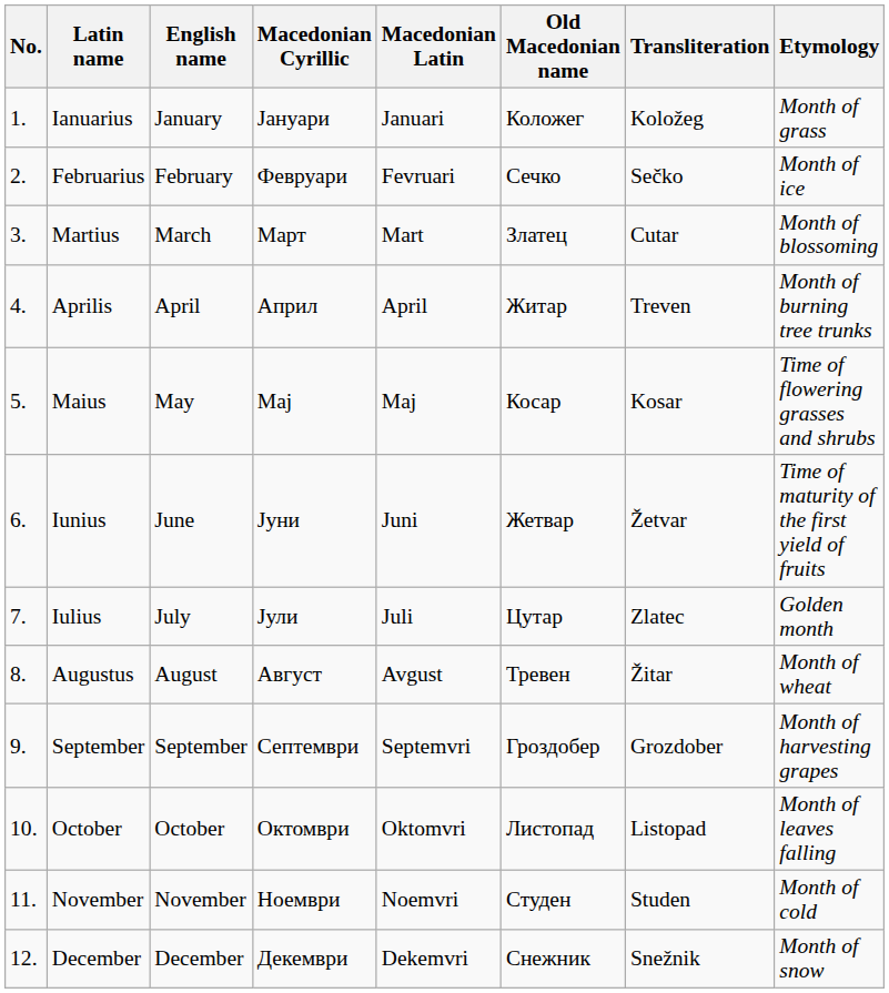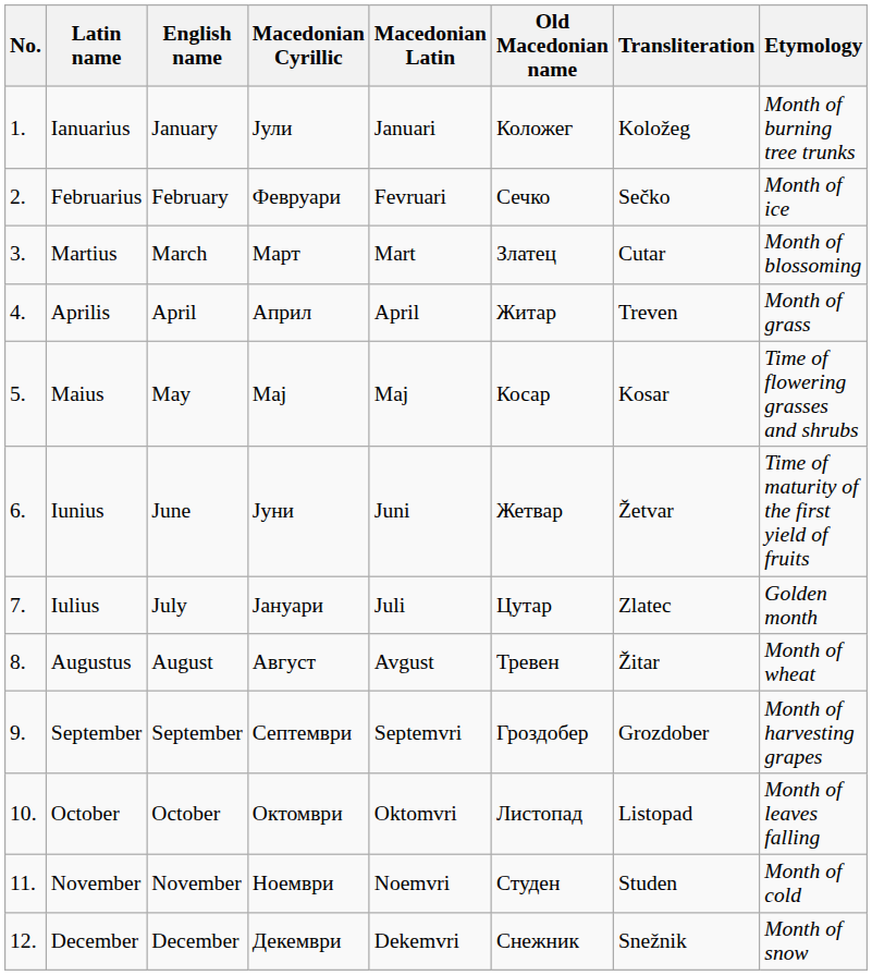 <table class="wikitable">
 <tr>
 <th>No.</th>
 <th>Latin name</th>
 <th>English name</th>
 <th>Macedonian Cyrillic</th>
 <th>Macedonian Latin</th>
 <th>Old Macedonian name</th>
 <th>Transliteration</th>
 <th>Etymology</th>
 </tr>
 <tr>
 <td>1.</td>
 <td>Ianuarius</td>
 <td>January</td>
-<td>Јануари</td>
+<td>Јули</td>
 <td>Januari</td>
 <td>Коложег</td>
 <td>Koložeg</td>
-<td><em>Month of grass</em></td>
+<td><em>Month of burning tree trunks</em></td>
 </tr>
 <tr>
 <td>2.</td>
 <td>Februarius</td>
 <td>February</td>
 <td>Февруари</td>
 <td>Fevruari</td>
 <td>Сечко</td>
 <td>Sečko</td>
 <td><em>Month of ice</em></td>
 </tr>
 <tr>
 <td>3.</td>
 <td>Martius</td>
 <td>March</td>
 <td>Март</td>
 <td>Mart</td>
 <td>Златец</td>
 <td>Cutar</td>
 <td><em>Month of blossoming</em></td>
 </tr>
 <tr>
 <td>4.</td>
 <td>Aprilis</td>
 <td>April</td>
 <td>Април</td>
 <td>April</td>
 <td>Житар</td>
 <td>Treven</td>
-<td><em>Month of burning tree trunks</em></td>
+<td><em>Month of grass</em></td>
 </tr>
 <tr>
 <td>5.</td>
 <td>Maius</td>
 <td>May</td>
 <td>Мај</td>
 <td>Maj</td>
 <td>Косар</td>
 <td>Kosar</td>
 <td><em>Time of flowering grasses and shrubs</em></td>
 </tr>
 <tr>
 <td>6.</td>
 <td>Iunius</td>
 <td>June</td>
 <td>Јуни</td>
 <td>Juni</td>
 <td>Жетвар</td>
 <td>Žetvar</td>
 <td><em>Time of maturity of the first yield of fruits</em></td>
 </tr>
 <tr>
 <td>7.</td>
 <td>Iulius</td>
 <td>July</td>
-<td>Јули</td>
+<td>Јануари</td>
 <td>Juli</td>
 <td>Цутар</td>
 <td>Zlatec</td>
 <td><em>Golden month</em></td>
 </tr>
 <tr>
 <td>8.</td>
 <td>Augustus</td>
 <td>August</td>
 <td>Август</td>
 <td>Avgust</td>
 <td>Тревен</td>
 <td>Žitar</td>
 <td><em>Month of wheat</em></td>
 </tr>
 <tr>
 <td>9.</td>
 <td>September</td>
 <td>September</td>
 <td>Септември</td>
 <td>Septemvri</td>
 <td>Гроздобер</td>
 <td>Grozdober</td>
 <td><em>Month of harvesting grapes</em></td>
 </tr>
 <tr>
 <td>10.</td>
 <td>October</td>
 <td>October</td>
 <td>Октомври</td>
 <td>Oktomvri</td>
 <td>Листопад</td>
 <td>Listopad</td>
 <td><em>Month of leaves falling</em></td>
 </tr>
 <tr>
 <td>11.</td>
 <td>November</td>
 <td>November</td>
 <td>Ноември</td>
 <td>Noemvri</td>
 <td>Студен</td>
 <td>Studen</td>
 <td><em>Month of cold</em></td>
 </tr>
 <tr>
 <td>12.</td>
 <td>December</td>
 <td>December</td>
 <td>Декември</td>
 <td>Dekemvri</td>
 <td>Снежник</td>
 <td>Snežnik</td>
 <td><em>Month of snow</em></td>
 </tr>
 </table>
